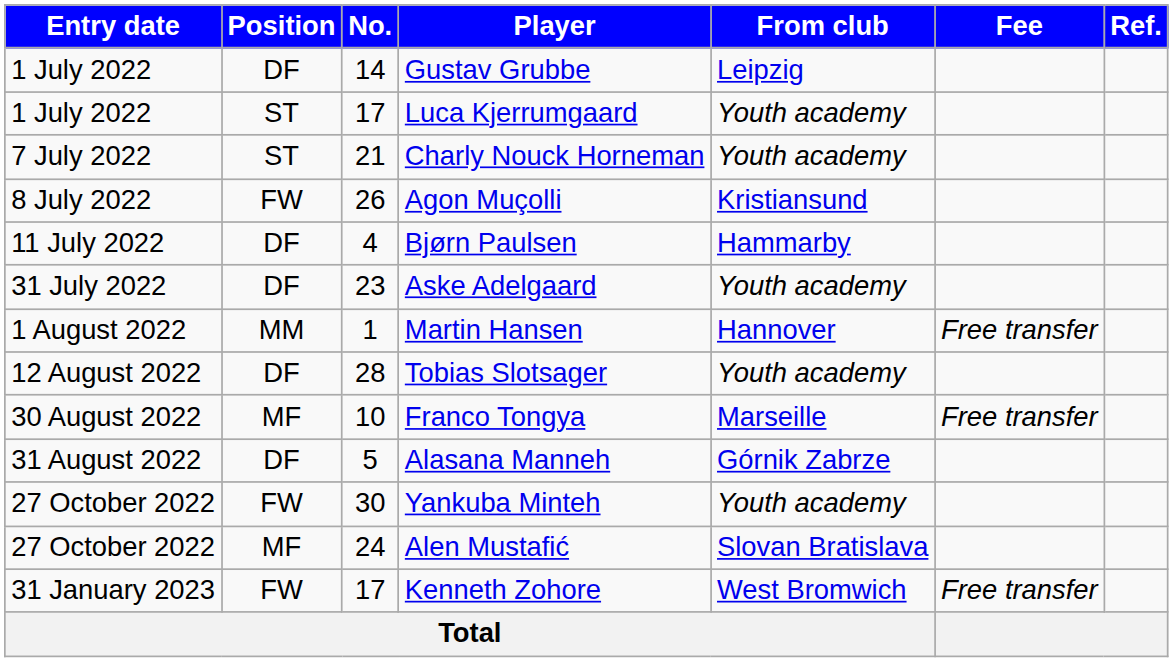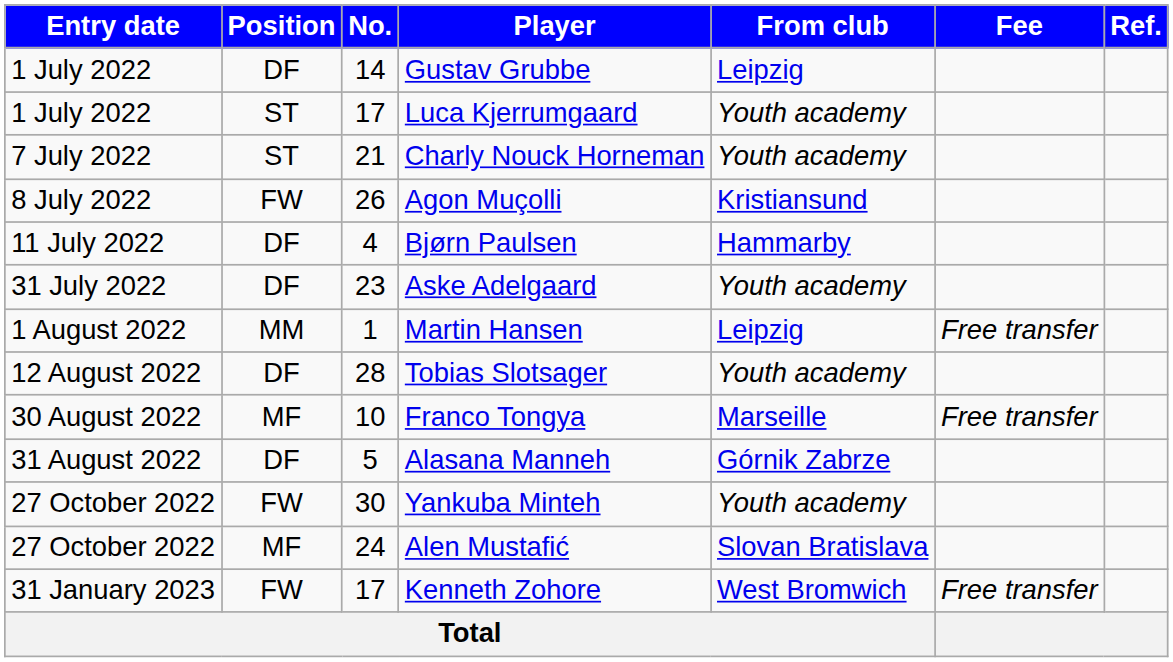 <table class="wikitable sortable">
 <tr>
 <th style="background:#0000ff; color:white;"><strong>Entry date</strong></th>
 <th style="background:#0000ff; color:white;"><strong>Position</strong></th>
 <th style="background:#0000ff; color:white;"><strong>No.</strong></th>
 <th style="background:#0000ff; color:white;"><strong>Player</strong></th>
 <th style="background:#0000ff; color:white;"><strong>From club</strong></th>
 <th style="background:#0000ff; color:white;"><strong>Fee</strong></th>
 <th style="background:#0000ff; color:white;"><strong>Ref.</strong></th>
 </tr>
 <tr>
 <td>1 July 2022</td>
 <td style="text-align:center;">DF</td>
 <td style="text-align:center;">14</td>
 <td style="text-align:left;"> <a href='#'>Gustav Grubbe</a></td>
 <td style="text-align:left;"> <a href='#'>Leipzig</a></td>
 <td></td>
 <td></td>
 </tr>
 <tr>
 <td>1 July 2022</td>
 <td style="text-align:center;">ST</td>
 <td style="text-align:center;">17</td>
 <td style="text-align:left;"> <a href='#'>Luca Kjerrumgaard</a></td>
 <td style="text-align:left;"><em>Youth academy</em></td>
 <td></td>
 <td></td>
 </tr>
 <tr>
 <td>7 July 2022</td>
 <td style="text-align:center;">ST</td>
 <td style="text-align:center;">21</td>
 <td style="text-align:left;"> <a href='#'>Charly Nouck Horneman</a></td>
 <td style="text-align:left;"><em>Youth academy</em></td>
 <td></td>
 <td></td>
 </tr>
 <tr>
 <td>8 July 2022</td>
 <td style="text-align:center;">FW</td>
 <td style="text-align:center;">26</td>
 <td style="text-align:left;"> <a href='#'>Agon Muçolli</a></td>
 <td style="text-align:left;"> <a href='#'>Kristiansund</a></td>
 <td></td>
 <td></td>
 </tr>
 <tr>
 <td>11 July 2022</td>
 <td style="text-align:center;">DF</td>
 <td style="text-align:center;">4</td>
 <td style="text-align:left;"> <a href='#'>Bjørn Paulsen</a></td>
 <td style="text-align:left;"> <a href='#'>Hammarby</a></td>
 <td></td>
 <td></td>
 </tr>
 <tr>
 <td>31 July 2022</td>
 <td style="text-align:center;">DF</td>
 <td style="text-align:center;">23</td>
 <td style="text-align:left;"> <a href='#'>Aske Adelgaard</a></td>
 <td style="text-align:left;"><em>Youth academy</em></td>
 <td></td>
 <td></td>
 </tr>
 <tr>
 <td>1 August 2022</td>
 <td style="text-align:center;">MM</td>
 <td style="text-align:center;">1</td>
 <td style="text-align:left;"> <a href='#'>Martin Hansen</a></td>
-<td style="text-align:left;"> <a href='#'>Hannover</a></td>
+<td style="text-align:left;"> <a href='#'>Leipzig</a></td>
 <td><em>Free transfer</em></td>
 <td></td>
 </tr>
 <tr>
 <td>12 August 2022</td>
 <td style="text-align:center;">DF</td>
 <td style="text-align:center;">28</td>
 <td style="text-align:left;"> <a href='#'>Tobias Slotsager</a></td>
 <td style="text-align:left;"><em>Youth academy</em></td>
 <td></td>
 <td></td>
 </tr>
 <tr>
 <td>30 August 2022</td>
 <td style="text-align:center;">MF</td>
 <td style="text-align:center;">10</td>
 <td style="text-align:left;"> <a href='#'>Franco Tongya</a></td>
 <td style="text-align:left;"> <a href='#'>Marseille</a></td>
 <td><em>Free transfer</em></td>
 <td></td>
 </tr>
 <tr>
 <td>31 August 2022</td>
 <td style="text-align:center;">DF</td>
 <td style="text-align:center;">5</td>
 <td style="text-align:left;"> <a href='#'>Alasana Manneh</a></td>
 <td style="text-align:left;"> <a href='#'>Górnik Zabrze</a></td>
 <td></td>
 <td></td>
 </tr>
 <tr>
 <td>27 October 2022</td>
 <td style="text-align:center;">FW</td>
 <td style="text-align:center;">30</td>
 <td style="text-align:left;"> <a href='#'>Yankuba Minteh</a></td>
 <td style="text-align:left;"><em>Youth academy</em></td>
 <td></td>
 <td></td>
 </tr>
 <tr>
 <td>27 October 2022</td>
 <td style="text-align:center;">MF</td>
 <td style="text-align:center;">24</td>
 <td style="text-align:left;"> <a href='#'>Alen Mustafić</a></td>
 <td style="text-align:left;"> <a href='#'>Slovan Bratislava</a></td>
 <td></td>
 <td></td>
 </tr>
 <tr>
 <td>31 January 2023</td>
 <td style="text-align:center;">FW</td>
 <td style="text-align:center;">17</td>
 <td style="text-align:left;"> <a href='#'>Kenneth Zohore</a></td>
 <td style="text-align:left;"> <a href='#'>West Bromwich</a></td>
 <td><em>Free transfer</em></td>
 <td></td>
 </tr>
 <tr>
 <th colspan="5">Total</th>
 <th colspan="2"></th>
 </tr>
 </table>
